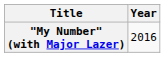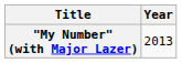 <table class="wikitable plainrowheaders" style="text-align:center;">
 <tr>
 <th scope="col">Title</th>
 <th scope="col">Year</th>
 </tr>
 <tr>
 <th scope="row">"My Number"<br><span>(with <a href='#'>Major Lazer</a>)</span></th>
-<td>2016</td>
+<td>2013</td>
 </tr>
 </table>
